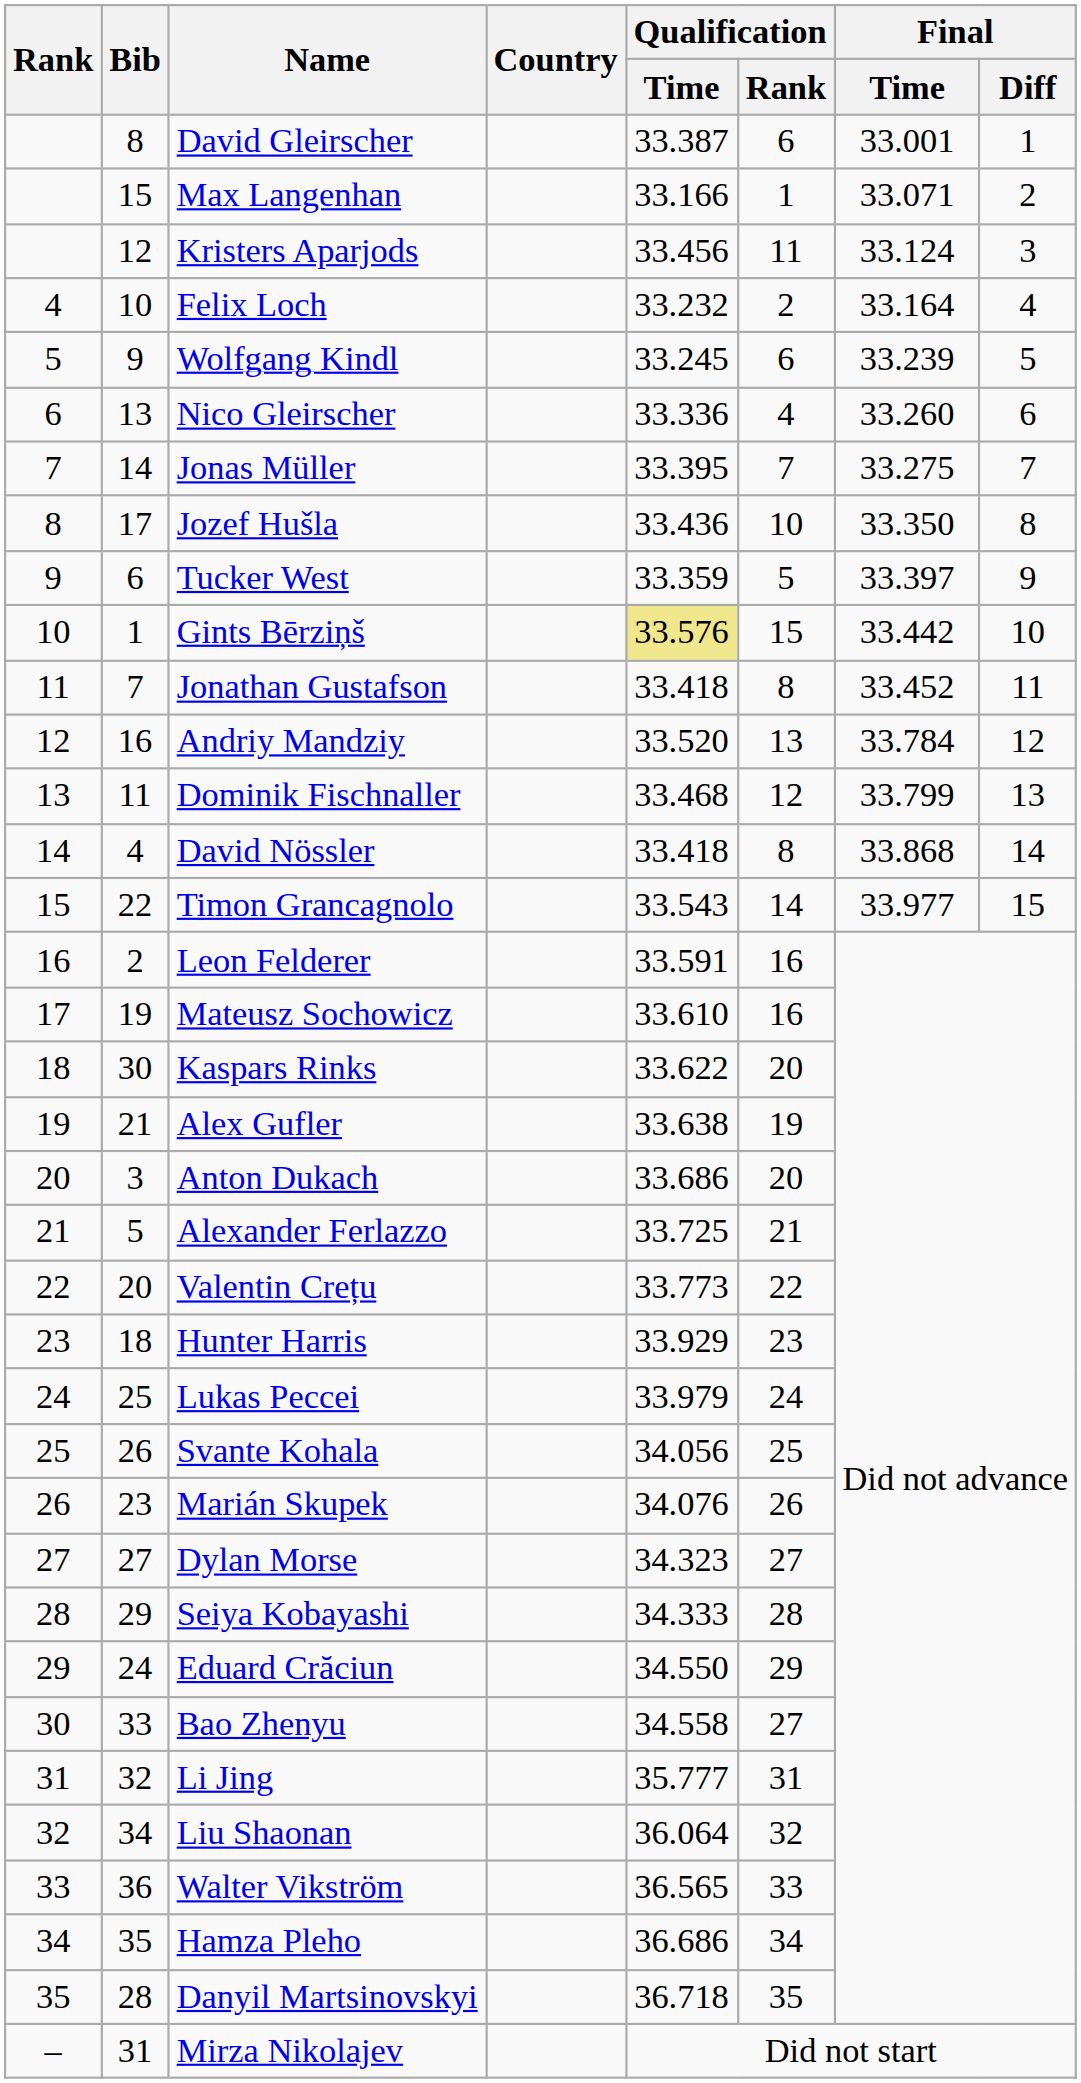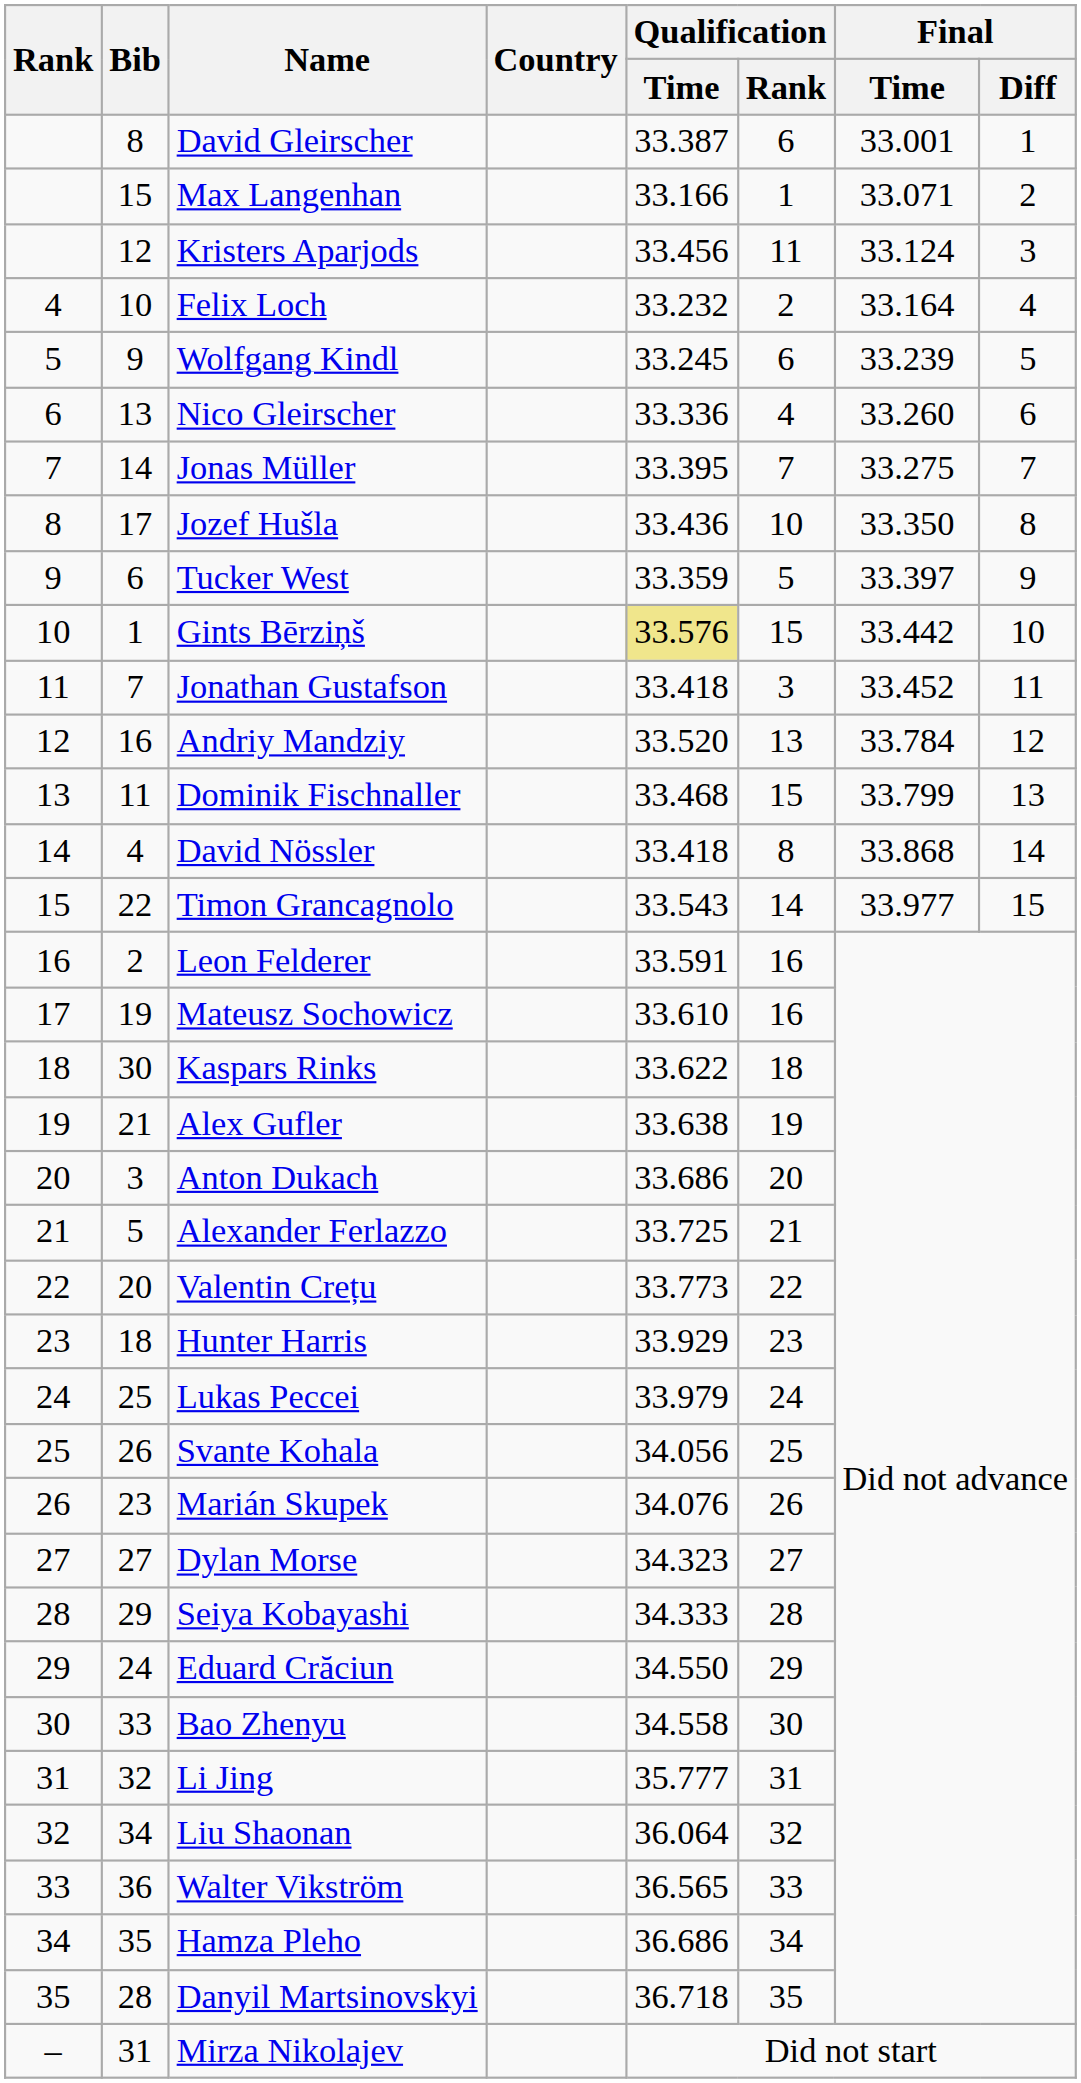 <table class="wikitable sortable" style="text-align:center">
 <tr>
 <th rowspan=2>Rank</th>
 <th rowspan=2>Bib</th>
 <th rowspan=2>Name</th>
 <th rowspan=2>Country</th>
 <th colspan=2>Qualification</th>
 <th colspan=2>Final</th>
 </tr>
 <tr>
 <th>Time</th>
 <th>Rank</th>
 <th>Time</th>
 <th>Diff</th>
 </tr>
 <tr>
 <td></td>
 <td>8</td>
 <td align=left><a href='#'>David Gleirscher</a></td>
 <td align=left></td>
 <td>33.387</td>
 <td>6</td>
 <td>33.001</td>
 <td>1</td>
 </tr>
 <tr>
 <td></td>
 <td>15</td>
 <td align=left><a href='#'>Max Langenhan</a></td>
 <td align=left></td>
 <td>33.166</td>
 <td>1</td>
 <td>33.071</td>
 <td>2</td>
 </tr>
 <tr>
 <td></td>
 <td>12</td>
 <td align=left><a href='#'>Kristers Aparjods</a></td>
 <td align=left></td>
 <td>33.456</td>
 <td>11</td>
 <td>33.124</td>
 <td>3</td>
 </tr>
 <tr>
 <td>4</td>
 <td>10</td>
 <td align=left><a href='#'>Felix Loch</a></td>
 <td align=left></td>
 <td>33.232</td>
 <td>2</td>
 <td>33.164</td>
 <td>4</td>
 </tr>
 <tr>
 <td>5</td>
 <td>9</td>
 <td align=left><a href='#'>Wolfgang Kindl</a></td>
 <td align=left></td>
 <td>33.245</td>
 <td>6</td>
 <td>33.239</td>
 <td>5</td>
 </tr>
 <tr>
 <td>6</td>
 <td>13</td>
 <td align=left><a href='#'>Nico Gleirscher</a></td>
 <td align=left></td>
 <td>33.336</td>
 <td>4</td>
 <td>33.260</td>
 <td>6</td>
 </tr>
 <tr>
 <td>7</td>
 <td>14</td>
 <td align=left><a href='#'>Jonas Müller</a></td>
 <td align=left></td>
 <td>33.395</td>
 <td>7</td>
 <td>33.275</td>
 <td>7</td>
 </tr>
 <tr>
 <td>8</td>
 <td>17</td>
 <td align=left><a href='#'>Jozef Hušla</a></td>
 <td align=left></td>
 <td>33.436</td>
 <td>10</td>
 <td>33.350</td>
 <td>8</td>
 </tr>
 <tr>
 <td>9</td>
 <td>6</td>
 <td align=left><a href='#'>Tucker West</a></td>
 <td align=left></td>
 <td>33.359</td>
 <td>5</td>
 <td>33.397</td>
 <td>9</td>
 </tr>
 <tr>
 <td>10</td>
 <td>1</td>
 <td align=left><a href='#'>Gints Bērziņš</a></td>
 <td align=left></td>
 <td style="background: khaki;">33.576</td>
 <td>15</td>
 <td>33.442</td>
 <td>10</td>
 </tr>
 <tr>
 <td>11</td>
 <td>7</td>
 <td align=left><a href='#'>Jonathan Gustafson</a></td>
 <td align=left></td>
 <td>33.418</td>
-<td>8</td>
+<td>3</td>
 <td>33.452</td>
 <td>11</td>
 </tr>
 <tr>
 <td>12</td>
 <td>16</td>
 <td align=left><a href='#'>Andriy Mandziy</a></td>
 <td align=left></td>
 <td>33.520</td>
 <td>13</td>
 <td>33.784</td>
 <td>12</td>
 </tr>
 <tr>
 <td>13</td>
 <td>11</td>
 <td align=left><a href='#'>Dominik Fischnaller</a></td>
 <td align=left></td>
 <td>33.468</td>
-<td>12</td>
+<td>15</td>
 <td>33.799</td>
 <td>13</td>
 </tr>
 <tr>
 <td>14</td>
 <td>4</td>
 <td align=left><a href='#'>David Nössler</a></td>
 <td align=left></td>
 <td>33.418</td>
 <td>8</td>
 <td>33.868</td>
 <td>14</td>
 </tr>
 <tr>
 <td>15</td>
 <td>22</td>
 <td align=left><a href='#'>Timon Grancagnolo</a></td>
 <td align=left></td>
 <td>33.543</td>
 <td>14</td>
 <td>33.977</td>
 <td>15</td>
 </tr>
 <tr>
 <td>16</td>
 <td>2</td>
 <td align=left><a href='#'>Leon Felderer</a></td>
 <td align=left></td>
 <td>33.591</td>
 <td>16</td>
 <td rowspan=20 colspan=2>Did not advance</td>
 </tr>
 <tr>
 <td>17</td>
 <td>19</td>
 <td align=left><a href='#'>Mateusz Sochowicz</a></td>
 <td align=left></td>
 <td>33.610</td>
 <td>16</td>
 </tr>
 <tr>
 <td>18</td>
 <td>30</td>
 <td align=left><a href='#'>Kaspars Rinks</a></td>
 <td align=left></td>
 <td>33.622</td>
-<td>20</td>
+<td>18</td>
 </tr>
 <tr>
 <td>19</td>
 <td>21</td>
 <td align=left><a href='#'>Alex Gufler</a></td>
 <td align=left></td>
 <td>33.638</td>
 <td>19</td>
 </tr>
 <tr>
 <td>20</td>
 <td>3</td>
 <td align=left><a href='#'>Anton Dukach</a></td>
 <td align=left></td>
 <td>33.686</td>
 <td>20</td>
 </tr>
 <tr>
 <td>21</td>
 <td>5</td>
 <td align=left><a href='#'>Alexander Ferlazzo</a></td>
 <td align=left></td>
 <td>33.725</td>
 <td>21</td>
 </tr>
 <tr>
 <td>22</td>
 <td>20</td>
 <td align=left><a href='#'>Valentin Crețu</a></td>
 <td align=left></td>
 <td>33.773</td>
 <td>22</td>
 </tr>
 <tr>
 <td>23</td>
 <td>18</td>
 <td align=left><a href='#'>Hunter Harris</a></td>
 <td align=left></td>
 <td>33.929</td>
 <td>23</td>
 </tr>
 <tr>
 <td>24</td>
 <td>25</td>
 <td align=left><a href='#'>Lukas Peccei</a></td>
 <td align=left></td>
 <td>33.979</td>
 <td>24</td>
 </tr>
 <tr>
 <td>25</td>
 <td>26</td>
 <td align=left><a href='#'>Svante Kohala</a></td>
 <td align=left></td>
 <td>34.056</td>
 <td>25</td>
 </tr>
 <tr>
 <td>26</td>
 <td>23</td>
 <td align=left><a href='#'>Marián Skupek</a></td>
 <td align=left></td>
 <td>34.076</td>
 <td>26</td>
 </tr>
 <tr>
 <td>27</td>
 <td>27</td>
 <td align=left><a href='#'>Dylan Morse</a></td>
 <td align=left></td>
 <td>34.323</td>
 <td>27</td>
 </tr>
 <tr>
 <td>28</td>
 <td>29</td>
 <td align=left><a href='#'>Seiya Kobayashi</a></td>
 <td align=left></td>
 <td>34.333</td>
 <td>28</td>
 </tr>
 <tr>
 <td>29</td>
 <td>24</td>
 <td align=left><a href='#'>Eduard Crăciun</a></td>
 <td align=left></td>
 <td>34.550</td>
 <td>29</td>
 </tr>
 <tr>
 <td>30</td>
 <td>33</td>
 <td align=left><a href='#'>Bao Zhenyu</a></td>
 <td align=left></td>
 <td>34.558</td>
-<td>27</td>
+<td>30</td>
 </tr>
 <tr>
 <td>31</td>
 <td>32</td>
 <td align=left><a href='#'>Li Jing</a></td>
 <td align=left></td>
 <td>35.777</td>
 <td>31</td>
 </tr>
 <tr>
 <td>32</td>
 <td>34</td>
 <td align=left><a href='#'>Liu Shaonan</a></td>
 <td align=left></td>
 <td>36.064</td>
 <td>32</td>
 </tr>
 <tr>
 <td>33</td>
 <td>36</td>
 <td align=left><a href='#'>Walter Vikström</a></td>
 <td align=left></td>
 <td>36.565</td>
 <td>33</td>
 </tr>
 <tr>
 <td>34</td>
 <td>35</td>
 <td align=left><a href='#'>Hamza Pleho</a></td>
 <td align=left></td>
 <td>36.686</td>
 <td>34</td>
 </tr>
 <tr>
 <td>35</td>
 <td>28</td>
 <td align=left><a href='#'>Danyil Martsinovskyi</a></td>
 <td align=left></td>
 <td>36.718</td>
 <td>35</td>
 </tr>
 <tr>
 <td>–</td>
 <td>31</td>
 <td align=left><a href='#'>Mirza Nikolajev</a></td>
 <td align=left></td>
 <td colspan=4>Did not start</td>
 </tr>
 </table>
